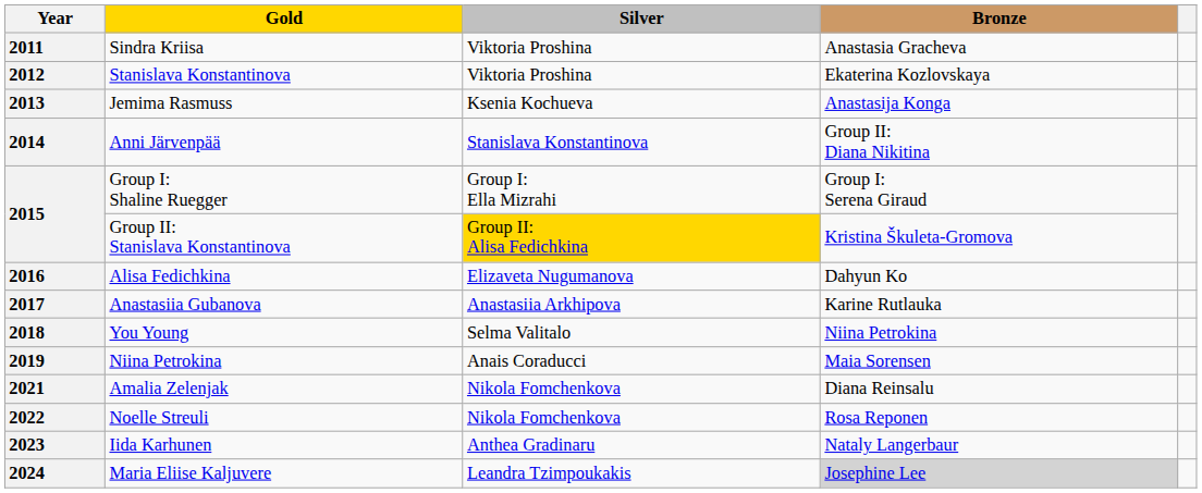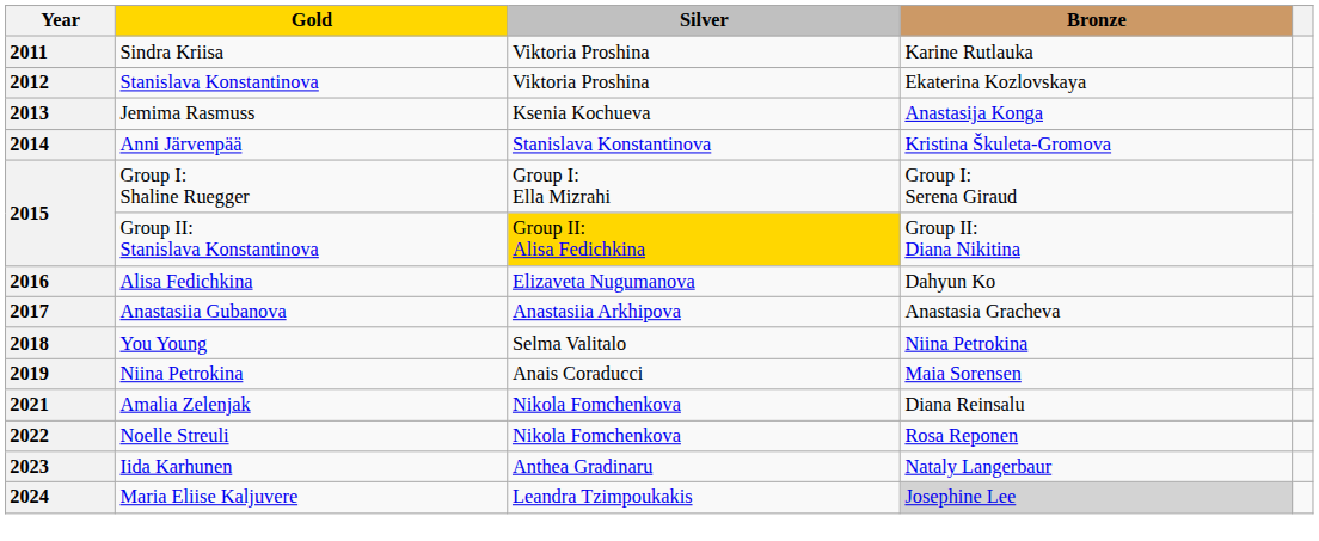 <table class="wikitable unsortable" style="text-align:left; width:85%">
 <tr>
 <th scope="col" style="text-align:center">Year</th>
 <td scope="col" style="text-align:center; width:30%; background:gold"><strong>Gold</strong></td>
 <td scope="col" style="text-align:center; width:30%; background:silver"><strong>Silver</strong></td>
 <td scope="col" style="text-align:center; width:30%; background:#c96"><strong>Bronze</strong></td>
 <th scope="col" style="text-align:center"></th>
 </tr>
 <tr>
 <th scope="row" style="text-align:left">2011</th>
 <td> Sindra Kriisa</td>
 <td> Viktoria Proshina</td>
-<td> Anastasia Gracheva</td>
+<td> Karine Rutlauka</td>
 <td></td>
 </tr>
 <tr>
 <th scope="row" style="text-align:left">2012</th>
 <td> <a href='#'>Stanislava Konstantinova</a></td>
 <td> Viktoria Proshina</td>
 <td> Ekaterina Kozlovskaya</td>
 <td></td>
 </tr>
 <tr>
 <th scope="row" style="text-align:left">2013</th>
 <td> Jemima Rasmuss</td>
 <td> Ksenia Kochueva</td>
 <td> <a href='#'>Anastasija Konga</a></td>
 <td></td>
 </tr>
 <tr>
 <th scope="row" style="text-align:left">2014</th>
 <td> <a href='#'>Anni Järvenpää</a></td>
 <td> <a href='#'>Stanislava Konstantinova</a></td>
-<td>Group II:<br> <a href='#'>Diana Nikitina</a></td>
+<td> <a href='#'>Kristina Škuleta-Gromova</a></td>
 <td></td>
 </tr>
 <tr>
 <th rowspan="2" scope="row" style="text-align:left">2015</th>
 <td>Group I:<br> Shaline Ruegger</td>
 <td>Group I:<br> Ella Mizrahi</td>
 <td>Group I:<br> Serena Giraud</td>
 <td rowspan="2"></td>
 </tr>
 <tr>
 <td>Group II:<br> <a href='#'>Stanislava Konstantinova</a></td>
 <td style="background: gold;">Group II:<br> <a href='#'>Alisa Fedichkina</a></td>
-<td> <a href='#'>Kristina Škuleta-Gromova</a></td>
+<td>Group II:<br> <a href='#'>Diana Nikitina</a></td>
 </tr>
 <tr>
 <th scope="row" style="text-align:left">2016</th>
 <td> <a href='#'>Alisa Fedichkina</a></td>
 <td> <a href='#'>Elizaveta Nugumanova</a></td>
 <td> Dahyun Ko</td>
 <td></td>
 </tr>
 <tr>
 <th scope="row" style="text-align:left">2017</th>
 <td> <a href='#'>Anastasiia Gubanova</a></td>
 <td> <a href='#'>Anastasiia Arkhipova</a></td>
-<td> Karine Rutlauka</td>
+<td> Anastasia Gracheva</td>
 <td></td>
 </tr>
 <tr>
 <th scope="row" style="text-align:left">2018</th>
 <td> <a href='#'>You Young</a></td>
 <td> Selma Valitalo</td>
 <td> <a href='#'>Niina Petrokina</a></td>
 <td></td>
 </tr>
 <tr>
 <th scope="row" style="text-align:left">2019</th>
 <td> <a href='#'>Niina Petrokina</a></td>
 <td> Anais Coraducci</td>
 <td> <a href='#'>Maia Sorensen</a></td>
 <td></td>
 </tr>
 <tr>
 <th scope="row" style="text-align:left">2021</th>
 <td> <a href='#'>Amalia Zelenjak</a></td>
 <td> <a href='#'>Nikola Fomchenkova</a></td>
 <td> Diana Reinsalu</td>
 <td></td>
 </tr>
 <tr>
 <th scope="row" style="text-align:left">2022</th>
 <td> <a href='#'>Noelle Streuli</a></td>
 <td> <a href='#'>Nikola Fomchenkova</a></td>
 <td> <a href='#'>Rosa Reponen</a></td>
 <td></td>
 </tr>
 <tr>
 <th scope="row" style="text-align:left">2023</th>
 <td> <a href='#'>Iida Karhunen</a></td>
 <td> <a href='#'>Anthea Gradinaru</a></td>
 <td> <a href='#'>Nataly Langerbaur</a></td>
 <td></td>
 </tr>
 <tr>
 <th scope="row" style="text-align:left">2024</th>
 <td> <a href='#'>Maria Eliise Kaljuvere</a></td>
 <td> <a href='#'>Leandra Tzimpoukakis</a></td>
 <td style="background: lightgrey;"> <a href='#'>Josephine Lee</a></td>
 <td></td>
 </tr>
 </table>
